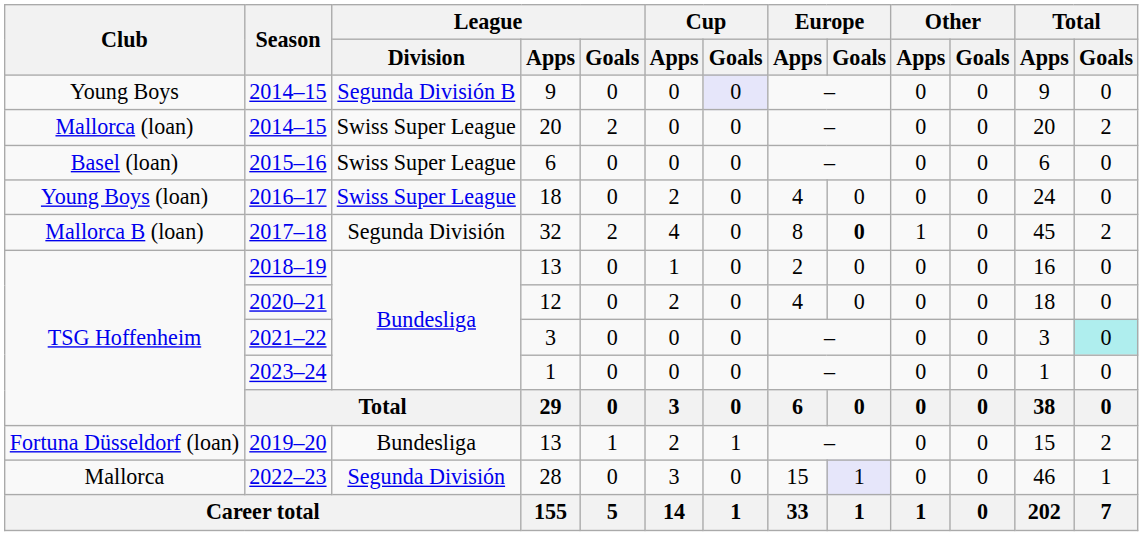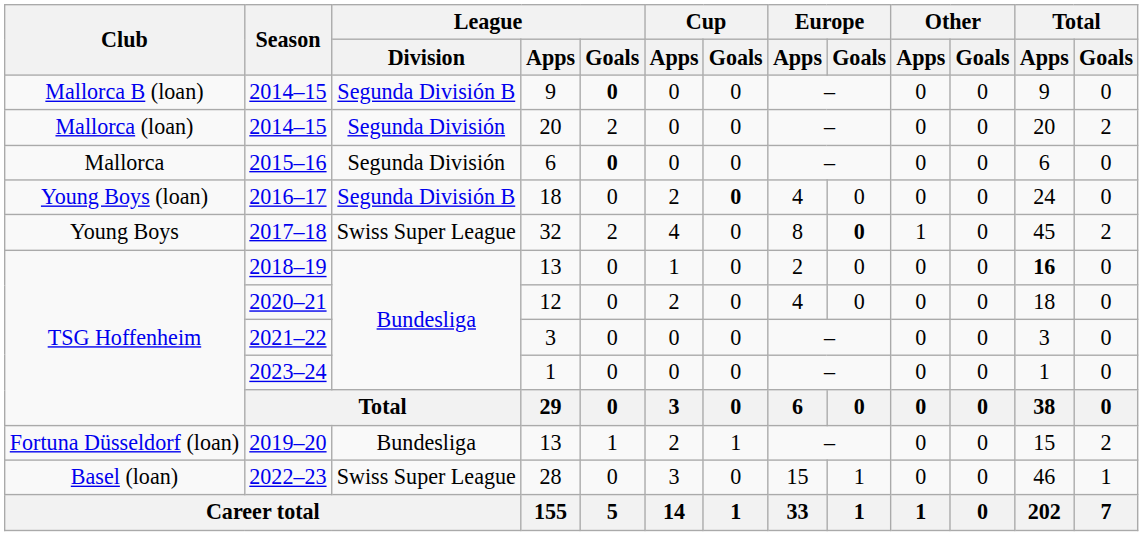 <table class="wikitable" style="text-align:center">
 <tr>
 <th rowspan="2">Club</th>
 <th rowspan="2">Season</th>
 <th colspan="3">League</th>
 <th colspan="2">Cup</th>
 <th colspan="2">Europe</th>
 <th colspan="2">Other</th>
 <th colspan="2">Total</th>
 </tr>
 <tr>
 <th>Division</th>
 <th>Apps</th>
 <th>Goals</th>
 <th>Apps</th>
 <th>Goals</th>
 <th>Apps</th>
 <th>Goals</th>
 <th>Apps</th>
 <th>Goals</th>
 <th>Apps</th>
 <th>Goals</th>
 </tr>
 <tr>
-<td>Young Boys</td>
+<td><a href='#'>Mallorca B</a> (loan)</td>
 <td><a href='#'>2014–15</a></td>
 <td><a href='#'>Segunda División B</a></td>
 <td>9</td>
+<td><strong>0</strong></td>
 <td>0</td>
 <td>0</td>
-<td style="background: lavender;">0</td>
 <td colspan="2">–</td>
 <td>0</td>
 <td>0</td>
 <td>9</td>
 <td>0</td>
 </tr>
 <tr>
 <td><a href='#'>Mallorca</a> (loan)</td>
 <td><a href='#'>2014–15</a></td>
-<td>Swiss Super League</td>
+<td><a href='#'>Segunda División</a></td>
 <td>20</td>
 <td>2</td>
 <td>0</td>
 <td>0</td>
 <td colspan="2">–</td>
 <td>0</td>
 <td>0</td>
 <td>20</td>
 <td>2</td>
 </tr>
 <tr>
-<td><a href='#'>Basel</a> (loan)</td>
+<td>Mallorca</td>
 <td><a href='#'>2015–16</a></td>
-<td>Swiss Super League</td>
+<td>Segunda División</td>
 <td>6</td>
-<td>0</td>
+<td><strong>0</strong></td>
 <td>0</td>
 <td>0</td>
 <td colspan="2">–</td>
 <td>0</td>
 <td>0</td>
 <td>6</td>
 <td>0</td>
 </tr>
 <tr>
 <td><a href='#'>Young Boys</a> (loan)</td>
 <td><a href='#'>2016–17</a></td>
-<td><a href='#'>Swiss Super League</a></td>
+<td><a href='#'>Segunda División B</a></td>
 <td>18</td>
 <td>0</td>
 <td>2</td>
-<td>0</td>
+<td><strong>0</strong></td>
 <td>4</td>
 <td>0</td>
 <td>0</td>
 <td>0</td>
 <td>24</td>
 <td>0</td>
 </tr>
 <tr>
-<td><a href='#'>Mallorca B</a> (loan)</td>
+<td>Young Boys</td>
 <td><a href='#'>2017–18</a></td>
-<td>Segunda División</td>
+<td>Swiss Super League</td>
 <td>32</td>
 <td>2</td>
 <td>4</td>
 <td>0</td>
 <td>8</td>
 <td><strong>0</strong></td>
 <td>1</td>
 <td>0</td>
 <td>45</td>
 <td>2</td>
 </tr>
 <tr>
 <td rowspan="5"><a href='#'>TSG Hoffenheim</a></td>
 <td><a href='#'>2018–19</a></td>
 <td rowspan="4"><a href='#'>Bundesliga</a></td>
 <td>13</td>
 <td>0</td>
 <td>1</td>
 <td>0</td>
 <td>2</td>
 <td>0</td>
 <td>0</td>
 <td>0</td>
-<td>16</td>
+<td><strong>16</strong></td>
 <td>0</td>
 </tr>
 <tr>
 <td><a href='#'>2020–21</a></td>
 <td>12</td>
 <td>0</td>
 <td>2</td>
 <td>0</td>
 <td>4</td>
 <td>0</td>
 <td>0</td>
 <td>0</td>
 <td>18</td>
 <td>0</td>
 </tr>
 <tr>
 <td><a href='#'>2021–22</a></td>
 <td>3</td>
 <td>0</td>
 <td>0</td>
 <td>0</td>
 <td colspan="2">–</td>
 <td>0</td>
 <td>0</td>
 <td>3</td>
-<td style="background: paleturquoise;">0</td>
+<td>0</td>
 </tr>
 <tr>
 <td><a href='#'>2023–24</a></td>
 <td>1</td>
 <td>0</td>
 <td>0</td>
 <td>0</td>
 <td colspan="2">–</td>
 <td>0</td>
 <td>0</td>
 <td>1</td>
 <td>0</td>
 </tr>
 <tr>
 <th colspan="2">Total</th>
 <th>29</th>
 <th>0</th>
 <th>3</th>
 <th>0</th>
 <th>6</th>
 <th>0</th>
 <th>0</th>
 <th>0</th>
 <th>38</th>
 <th>0</th>
 </tr>
 <tr>
 <td><a href='#'>Fortuna Düsseldorf</a> (loan)</td>
 <td><a href='#'>2019–20</a></td>
 <td>Bundesliga</td>
 <td>13</td>
 <td>1</td>
 <td>2</td>
 <td>1</td>
 <td colspan="2">–</td>
 <td>0</td>
 <td>0</td>
 <td>15</td>
 <td>2</td>
 </tr>
 <tr>
-<td>Mallorca</td>
+<td><a href='#'>Basel</a> (loan)</td>
 <td><a href='#'>2022–23</a></td>
-<td><a href='#'>Segunda División</a></td>
+<td>Swiss Super League</td>
 <td>28</td>
 <td>0</td>
 <td>3</td>
 <td>0</td>
 <td>15</td>
-<td style="background: lavender;">1</td>
+<td>1</td>
 <td>0</td>
 <td>0</td>
 <td>46</td>
 <td>1</td>
 </tr>
 <tr>
 <th colspan="3">Career total</th>
 <th>155</th>
 <th>5</th>
 <th>14</th>
 <th>1</th>
 <th>33</th>
 <th>1</th>
 <th>1</th>
 <th>0</th>
 <th>202</th>
 <th>7</th>
 </tr>
 </table>
